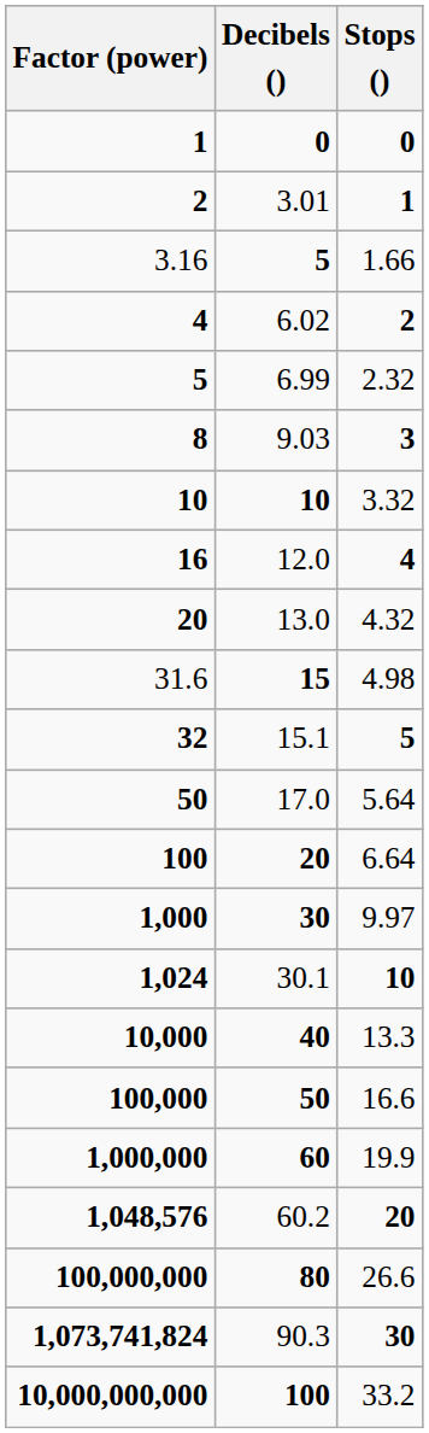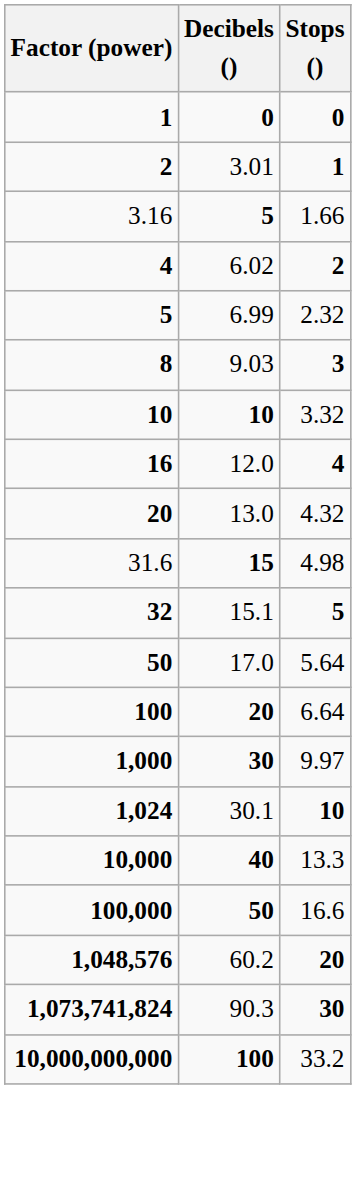 <table class="wikitable floatright" style="width:auto; line-height:1.5em; text-align:right;">
 <tr>
 <th scope="col">Factor (power)</th>
 <th scope="col">Decibels<br>()</th>
 <th scope="col">Stops<br>()</th>
 </tr>
 <tr>
 <td><strong>1</strong></td>
 <td><strong>0</strong></td>
 <td><strong>0</strong></td>
 </tr>
 <tr>
 <td><strong>2</strong></td>
 <td>3.01</td>
 <td><strong>1</strong></td>
 </tr>
 <tr>
 <td>3.16</td>
 <td><strong>5</strong></td>
 <td>1.66</td>
 </tr>
 <tr>
 <td><strong>4</strong></td>
 <td>6.02</td>
 <td><strong>2</strong></td>
 </tr>
 <tr>
 <td><strong>5</strong></td>
 <td>6.99</td>
 <td>2.32</td>
 </tr>
 <tr>
 <td><strong>8</strong></td>
 <td>9.03</td>
 <td><strong>3</strong></td>
 </tr>
 <tr>
 <td><strong>10</strong></td>
 <td><strong>10</strong></td>
 <td>3.32</td>
 </tr>
 <tr>
 <td><strong>16</strong></td>
 <td>12.0</td>
 <td><strong>4</strong></td>
 </tr>
 <tr>
 <td><strong>20</strong></td>
 <td>13.0</td>
 <td>4.32</td>
 </tr>
 <tr>
 <td>31.6</td>
 <td><strong>15</strong></td>
 <td>4.98</td>
 </tr>
 <tr>
 <td><strong>32</strong></td>
 <td>15.1</td>
 <td><strong>5</strong></td>
 </tr>
 <tr>
 <td><strong>50</strong></td>
 <td>17.0</td>
 <td>5.64</td>
 </tr>
 <tr>
 <td><strong>100</strong></td>
 <td><strong>20</strong></td>
 <td>6.64</td>
 </tr>
 <tr>
 <td><strong>1,000</strong></td>
 <td><strong>30</strong></td>
 <td>9.97</td>
 </tr>
 <tr>
 <td><strong>1,024</strong></td>
 <td>30.1</td>
 <td><strong>10</strong></td>
 </tr>
 <tr>
 <td><strong>10,000</strong></td>
 <td><strong>40</strong></td>
 <td>13.3</td>
 </tr>
 <tr>
 <td><strong>100,000</strong></td>
 <td><strong>50</strong></td>
 <td>16.6</td>
 </tr>
 <tr>
-<td><strong>1,000,000</strong></td>
-<td><strong>60</strong></td>
-<td>19.9</td>
-</tr>
-<tr>
 <td><strong>1,048,576</strong></td>
 <td>60.2</td>
 <td><strong>20</strong></td>
-</tr>
-<tr>
-<td><strong>100,000,000</strong></td>
-<td><strong>80</strong></td>
-<td>26.6</td>
 </tr>
 <tr>
 <td><strong>1,073,741,824</strong></td>
 <td>90.3</td>
 <td><strong>30</strong></td>
 </tr>
 <tr>
 <td><strong>10,000,000,000</strong></td>
 <td><strong>100</strong></td>
 <td>33.2</td>
 </tr>
 </table>
